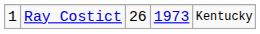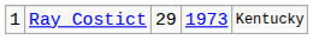 <table class="wikitable">
 <tr>
 </tr>
 <tr>
 <td>1</td>
 <td><a href='#'>Ray Costict</a></td>
-<td>26</td>
+<td>29</td>
 <td><a href='#'>1973</a></td>
 <td style="font-size:80%;">Kentucky</td>
 </tr>
 </table>
